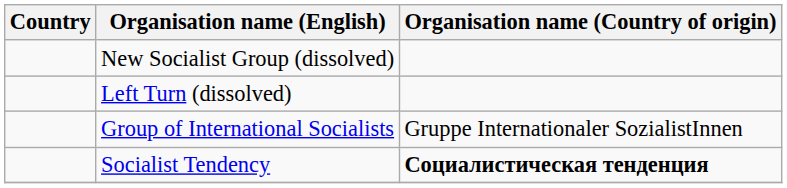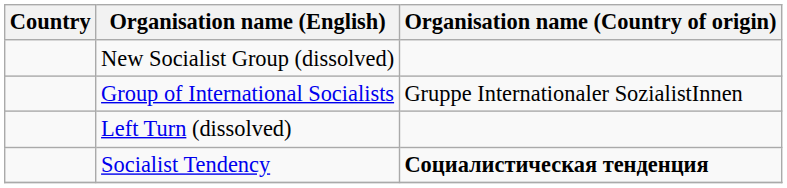 <table class="wikitable sortable">
 <tr>
 <th>Country</th>
 <th>Organisation name (English)</th>
 <th>Organisation name (Country of origin)</th>
 </tr>
 <tr>
 <td></td>
 <td>New Socialist Group (dissolved)</td>
 <td></td>
 </tr>
 <tr>
 <td></td>
-<td><a href='#'>Left Turn</a> (dissolved)</td>
-<td></td>
+<td><a href='#'>Group of International Socialists</a></td>
+<td>Gruppe Internationaler SozialistInnen</td>
 </tr>
 <tr>
 <td></td>
-<td><a href='#'>Group of International Socialists</a></td>
-<td>Gruppe Internationaler SozialistInnen</td>
+<td><a href='#'>Left Turn</a> (dissolved)</td>
+<td></td>
 </tr>
 <tr>
 <td></td>
 <td><a href='#'>Socialist Tendency</a></td>
 <td><strong>Социалистическая тенденция</strong></td>
 </tr>
 <tr>
 </tr>
 </table>
